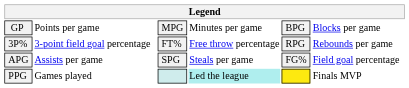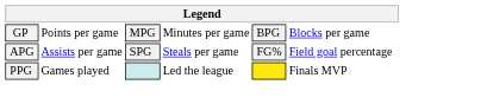 <table class="toccolours" style="font-size: 90%; white-space: nowrap;">
 <tr>
 <th colspan="6" style="background-color: #F2F2F2; border: 1px solid #AAAAAA;">Legend</th>
 </tr>
 <tr>
 <td style="background-color: #F2F2F2; border: 1px solid black;">  GP</td>
 <td>Points per game</td>
 <td style="background-color: #F2F2F2; border: 1px solid black"> MPG </td>
 <td>Minutes per game</td>
 <td style="background-color: #F2F2F2; border: 1px solid black;"> BPG </td>
 <td><a href='#'>Blocks</a> per game</td>
 </tr>
 <tr>
-<td style="background-color: #F2F2F2; border: 1px solid black"> 3P% </td>
-<td style="padding-right: 8px"><a href='#'>3-point field goal</a> percentage</td>
-<td style="background-color: #F2F2F2; border: 1px solid black"> FT% </td>
-<td><a href='#'>Free throw</a> percentage</td>
-<td style="background-color: #F2F2F2; border: 1px solid black;"> RPG </td>
-<td><a href='#'>Rebounds</a> per game</td>
-</tr>
-<tr>
 <td style="background-color: #F2F2F2; border: 1px solid black"> APG </td>
 <td><a href='#'>Assists</a> per game</td>
 <td style="background-color: #F2F2F2; border: 1px solid black"> SPG </td>
 <td><a href='#'>Steals</a> per game</td>
 <td style="background-color: #F2F2F2; border: 1px solid black;"> FG% </td>
 <td style="padding-right: 8px"><a href='#'>Field goal</a> percentage</td>
 </tr>
 <tr>
 <td style="background-color: #F2F2F2; border: 1px solid black"> PPG </td>
 <td>Games played</td>
 <td style="background-color: #CFECEC; border: 1px solid black"> <strong> </strong> </td>
-<td style="background: paleturquoise;">Led the league</td>
+<td>Led the league</td>
 <td style="background-color: #FDE910; border: 1px solid black"> <strong> </strong> </td>
 <td>Finals MVP</td>
 </tr>
 </table>
